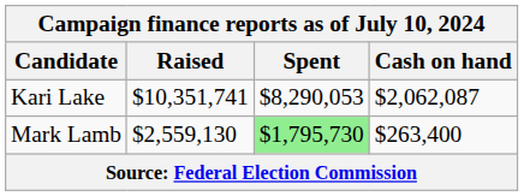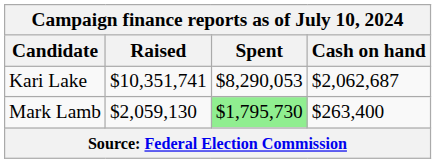 <table class="wikitable sortable">
 <tr>
 <th colspan=4>Campaign finance reports as of July 10, 2024</th>
 </tr>
 <tr style="text-align:center;">
 <th>Candidate</th>
 <th>Raised</th>
 <th>Spent</th>
 <th>Cash on hand</th>
 </tr>
 <tr>
 <td>Kari Lake</td>
 <td>$10,351,741</td>
 <td>$8,290,053</td>
-<td>$2,062,087</td>
+<td>$2,062,687</td>
 </tr>
 <tr>
 <td>Mark Lamb</td>
-<td>$2,559,130</td>
+<td>$2,059,130</td>
 <td style="background: lightgreen;">$1,795,730</td>
 <td>$263,400</td>
 </tr>
 <tr>
 <th colspan="4"><small>Source: <a href='#'>Federal Election Commission</a></small></th>
 </tr>
 </table>
